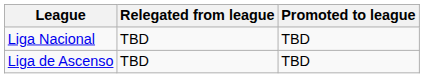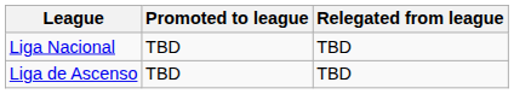 <table class="wikitable">
 <tr>
 <th>League</th>
+<th>Promoted to league</th>
 <th>Relegated from league</th>
-<th>Promoted to league</th>
 </tr>
 <tr>
 <td><a href='#'>Liga Nacional</a></td>
 <td>TBD</td>
 <td>TBD</td>
 </tr>
 <tr>
 <td><a href='#'>Liga de Ascenso</a></td>
 <td>TBD</td>
 <td>TBD</td>
 </tr>
 </table>
